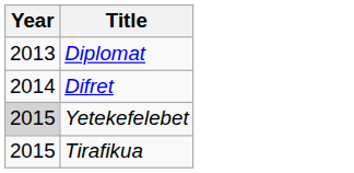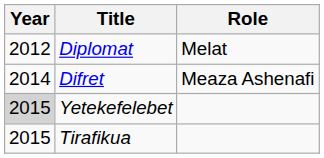 <table class="wikitable">
 <tr>
 <th>Year</th>
 <th>Title</th>
+<th>Role</th>
 </tr>
 <tr>
-<td>2013</td>
+<td>2012</td>
 <td><em><a href='#'>Diplomat</a></em></td>
+<td>Melat</td>
 </tr>
 <tr>
 <td>2014</td>
 <td><em><a href='#'>Difret</a></em></td>
+<td>Meaza Ashenafi</td>
 </tr>
 <tr>
 <td style="background: lightgrey;">2015</td>
 <td><em>Yetekefelebet</em></td>
+<td></td>
 </tr>
 <tr>
 <td>2015</td>
 <td><em>Tirafikua</em></td>
+<td></td>
 </tr>
 </table>
